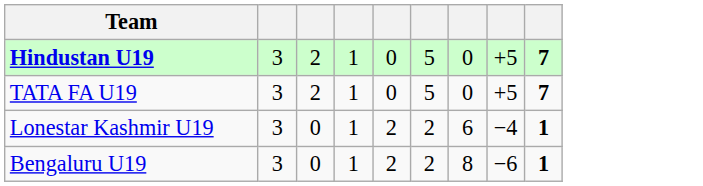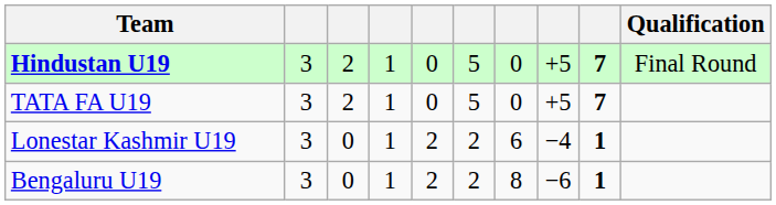 <table class="wikitable" style="text-align:center">
 <tr>
 <th width="175">Team</th>
 <th width="20"></th>
 <th width="20"></th>
 <th width="20"></th>
 <th width="20"></th>
 <th width="20"></th>
 <th width="20"></th>
 <th width="20"></th>
 <th width="20"></th>
+<th width="20">Qualification</th>
 </tr>
 <tr bgcolor="#ccffcc">
 <td align=left><strong><a href='#'>Hindustan U19</a></strong></td>
 <td>3</td>
 <td>2</td>
 <td>1</td>
 <td>0</td>
 <td>5</td>
 <td>0</td>
 <td>+5</td>
 <td><strong>7</strong></td>
+<td>Final Round</td>
 </tr>
 <tr>
 <td align=left><a href='#'>TATA FA U19</a></td>
 <td>3</td>
 <td>2</td>
 <td>1</td>
 <td>0</td>
 <td>5</td>
 <td>0</td>
 <td>+5</td>
 <td><strong>7</strong></td>
+<td></td>
 </tr>
 <tr>
 <td align=left><a href='#'>Lonestar Kashmir U19</a></td>
 <td>3</td>
 <td>0</td>
 <td>1</td>
 <td>2</td>
 <td>2</td>
 <td>6</td>
 <td>−4</td>
 <td><strong>1</strong></td>
+<td></td>
 </tr>
 <tr>
 <td align=left><a href='#'>Bengaluru U19</a></td>
 <td>3</td>
 <td>0</td>
 <td>1</td>
 <td>2</td>
 <td>2</td>
 <td>8</td>
 <td>−6</td>
 <td><strong>1</strong></td>
+<td></td>
 </tr>
 </table>
